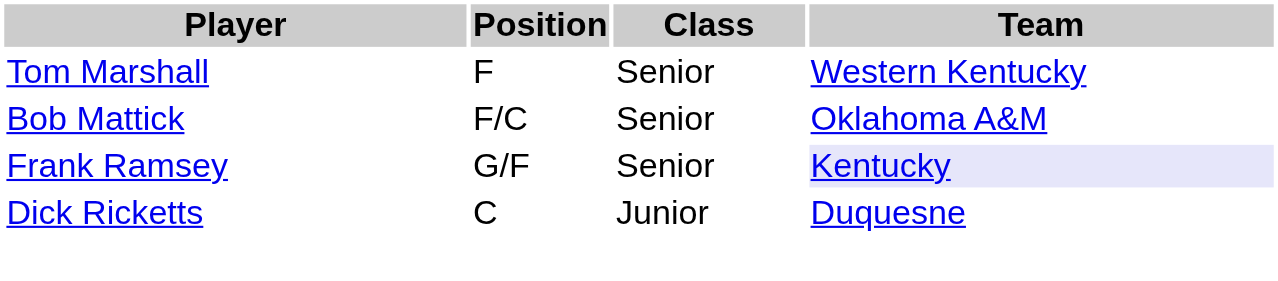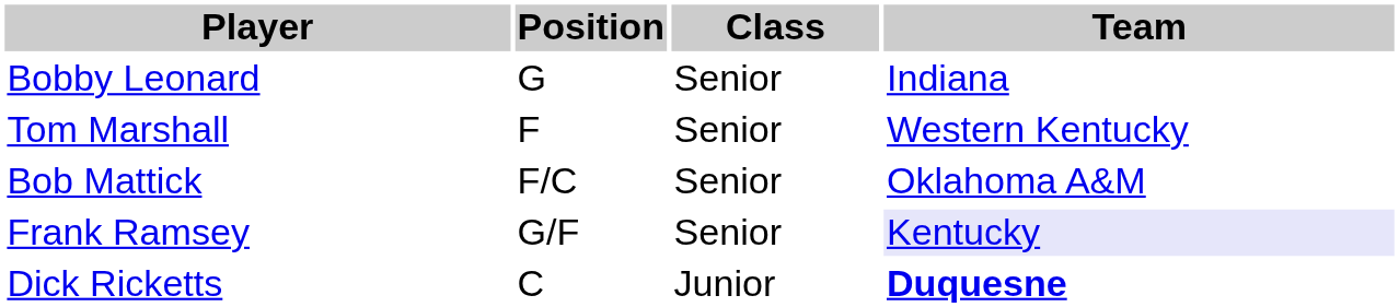 <table style="width:600px" "border:'1' 'solid' 'gray'">
 <tr>
 <th style="background:#CCCCCC;width:40%">Player</th>
 <th style="background:#CCCCCC;width:4%">Position</th>
 <th style="background:#CCCCCC;width:16%">Class</th>
 <th style="background:#CCCCCC;width:40%">Team</th>
+</tr>
+<tr>
+<td><a href='#'>Bobby Leonard</a></td>
+<td>G</td>
+<td>Senior</td>
+<td><a href='#'>Indiana</a></td>
 </tr>
 <tr>
 <td><a href='#'>Tom Marshall</a></td>
 <td>F</td>
 <td>Senior</td>
 <td><a href='#'>Western Kentucky</a></td>
 </tr>
 <tr>
 <td><a href='#'>Bob Mattick</a></td>
 <td>F/C</td>
 <td>Senior</td>
 <td><a href='#'>Oklahoma A&M</a></td>
 </tr>
 <tr>
 <td><a href='#'>Frank Ramsey</a></td>
 <td>G/F</td>
 <td>Senior</td>
 <td style="background: lavender;"><a href='#'>Kentucky</a></td>
 </tr>
 <tr>
 <td><a href='#'>Dick Ricketts</a></td>
 <td>C</td>
 <td>Junior</td>
-<td><a href='#'>Duquesne</a></td>
+<td><strong><a href='#'>Duquesne</a></strong></td>
 </tr>
 </table>
